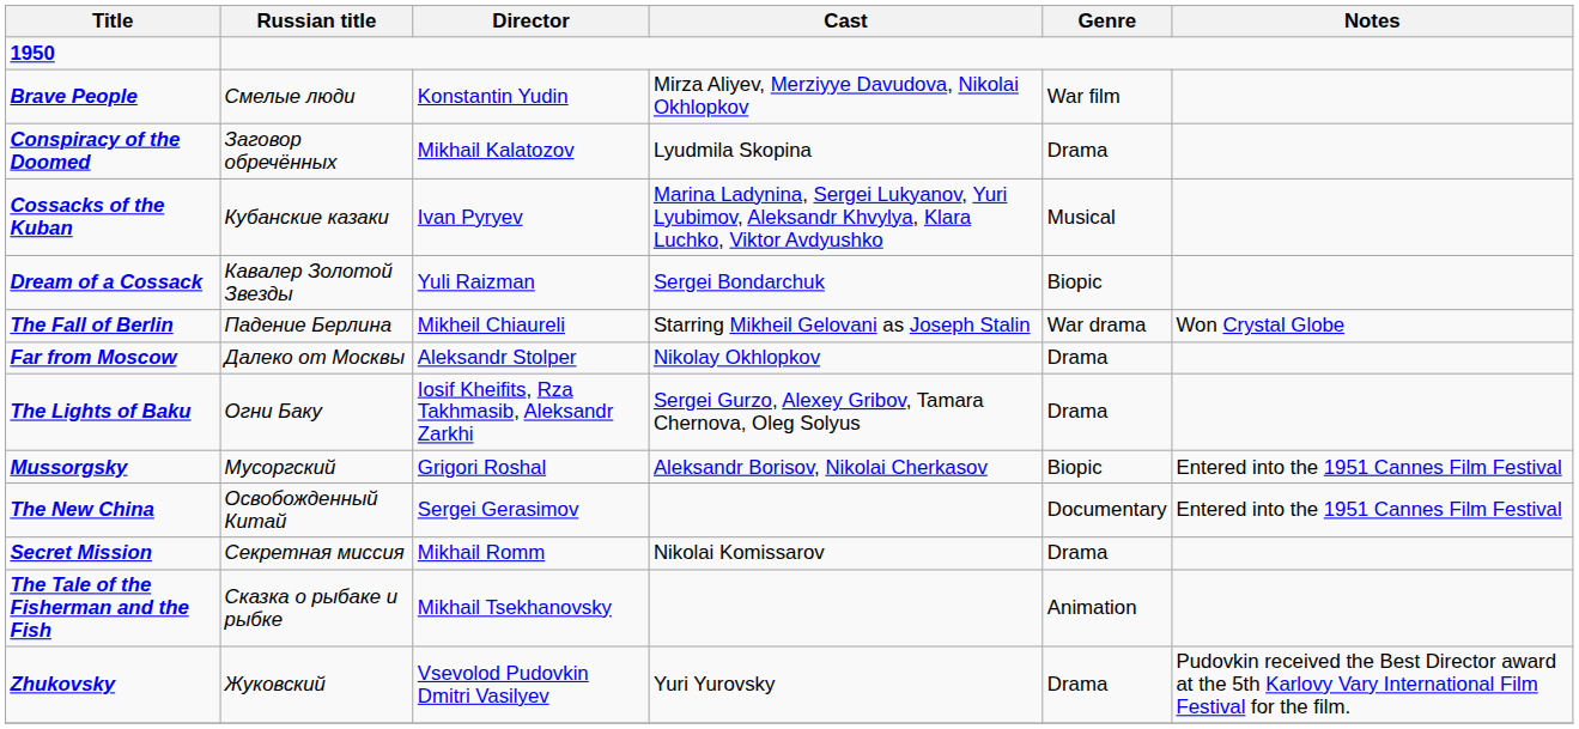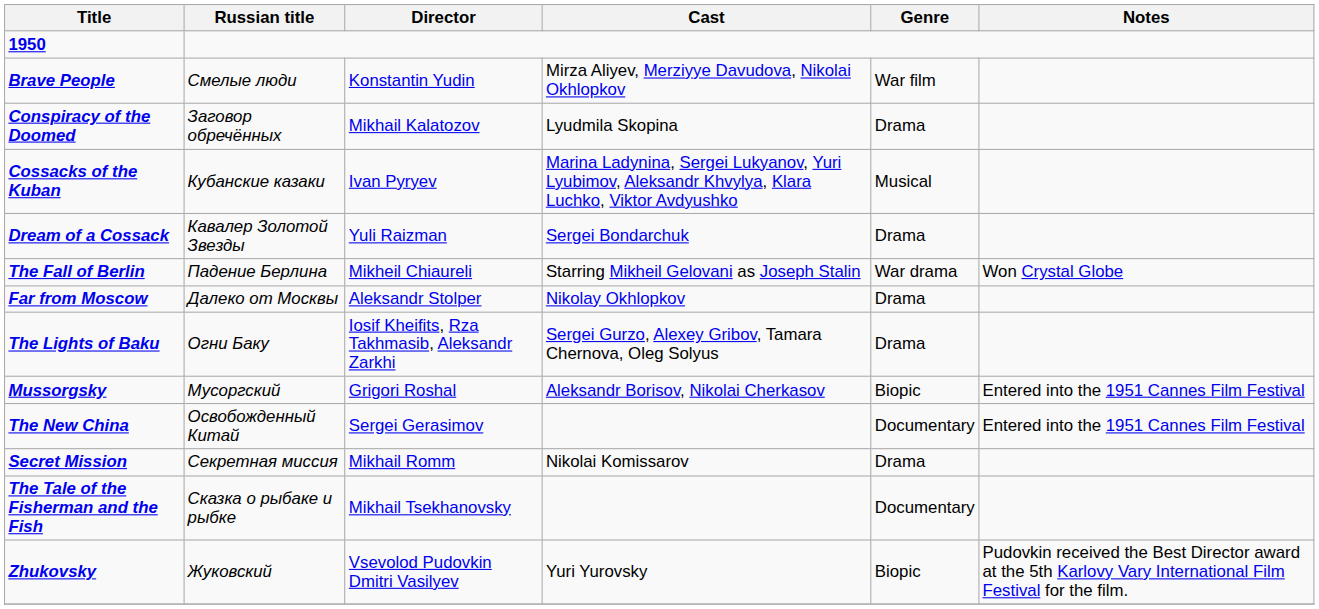 <table class="wikitable">
 <tr>
 <th>Title</th>
 <th>Russian title</th>
 <th>Director</th>
 <th>Cast</th>
 <th>Genre</th>
 <th>Notes</th>
 </tr>
 <tr>
 <td><strong><a href='#'>1950</a></strong></td>
 </tr>
 <tr>
 <td><strong><em><a href='#'>Brave People</a></em></strong></td>
 <td><em>Смелые люди</em></td>
 <td><a href='#'>Konstantin Yudin</a></td>
 <td>Mirza Aliyev, <a href='#'>Merziyye Davudova</a>, <a href='#'>Nikolai Okhlopkov</a></td>
 <td>War film</td>
 <td></td>
 </tr>
 <tr>
 <td><strong><em><a href='#'>Conspiracy of the Doomed</a></em></strong></td>
 <td><em>Заговор обречённых</em></td>
 <td><a href='#'>Mikhail Kalatozov</a></td>
 <td>Lyudmila Skopina</td>
 <td>Drama</td>
 <td></td>
 </tr>
 <tr>
 <td><strong><em><a href='#'>Cossacks of the Kuban</a></em></strong></td>
 <td><em>Кубанские казаки</em></td>
 <td><a href='#'>Ivan Pyryev</a></td>
 <td><a href='#'>Marina Ladynina</a>, <a href='#'>Sergei Lukyanov</a>, <a href='#'>Yuri Lyubimov</a>, <a href='#'>Aleksandr Khvylya</a>, <a href='#'>Klara Luchko</a>, <a href='#'>Viktor Avdyushko</a></td>
 <td>Musical</td>
 <td></td>
 </tr>
 <tr>
 <td><strong><em><a href='#'>Dream of a Cossack</a></em></strong></td>
 <td><em>Кавалер Золотой Звезды</em></td>
 <td><a href='#'>Yuli Raizman</a></td>
 <td><a href='#'>Sergei Bondarchuk</a></td>
-<td>Biopic</td>
+<td>Drama</td>
 <td></td>
 </tr>
 <tr>
 <td><strong><em><a href='#'>The Fall of Berlin</a></em></strong></td>
 <td><em>Падение Берлина</em></td>
 <td><a href='#'>Mikheil Chiaureli</a></td>
 <td>Starring <a href='#'>Mikheil Gelovani</a> as <a href='#'>Joseph Stalin</a></td>
 <td>War drama</td>
 <td>Won <a href='#'>Crystal Globe</a></td>
 </tr>
 <tr>
 <td><strong><em><a href='#'>Far from Moscow</a></em></strong></td>
 <td><em>Далеко от Москвы</em></td>
 <td><a href='#'>Aleksandr Stolper</a></td>
 <td><a href='#'>Nikolay Okhlopkov</a></td>
 <td>Drama</td>
 <td></td>
 </tr>
 <tr>
 <td><strong><em><a href='#'>The Lights of Baku</a></em></strong></td>
 <td><em>Огни Баку</em></td>
 <td><a href='#'>Iosif Kheifits</a>, <a href='#'>Rza Takhmasib</a>, <a href='#'>Aleksandr Zarkhi</a></td>
 <td><a href='#'>Sergei Gurzo</a>, <a href='#'>Alexey Gribov</a>,  Tamara Chernova, Oleg Solyus</td>
 <td>Drama</td>
 <td></td>
 </tr>
 <tr>
 <td><strong><em><a href='#'>Mussorgsky</a></em></strong></td>
 <td><em>Мусоргский</em></td>
 <td><a href='#'>Grigori Roshal</a></td>
 <td><a href='#'>Aleksandr Borisov</a>, <a href='#'>Nikolai Cherkasov</a></td>
 <td>Biopic</td>
 <td>Entered into the <a href='#'>1951 Cannes Film Festival</a></td>
 </tr>
 <tr>
 <td><strong><em><a href='#'>The New China</a></em></strong></td>
 <td><em>Освобожденный Китай</em></td>
 <td><a href='#'>Sergei Gerasimov</a></td>
 <td></td>
 <td>Documentary</td>
 <td>Entered into the <a href='#'>1951 Cannes Film Festival</a></td>
 </tr>
 <tr>
 <td><strong><em><a href='#'>Secret Mission</a></em></strong></td>
 <td><em>Секретная миссия</em></td>
 <td><a href='#'>Mikhail Romm</a></td>
 <td>Nikolai Komissarov</td>
 <td>Drama</td>
 <td></td>
 </tr>
 <tr>
 <td><strong><em><a href='#'>The Tale of the Fisherman and the Fish</a></em></strong></td>
 <td><em>Сказка о рыбаке и рыбке</em></td>
 <td><a href='#'>Mikhail Tsekhanovsky</a></td>
 <td></td>
-<td>Animation</td>
+<td>Documentary</td>
 <td></td>
 </tr>
 <tr>
 <td><strong><em><a href='#'>Zhukovsky</a></em></strong></td>
 <td><em>Жуковский</em></td>
 <td><a href='#'>Vsevolod Pudovkin</a><br><a href='#'>Dmitri Vasilyev</a></td>
 <td>Yuri Yurovsky</td>
-<td>Drama</td>
+<td>Biopic</td>
 <td>Pudovkin received the Best Director award at the 5th <a href='#'>Karlovy Vary International Film Festival</a> for the film.</td>
 </tr>
 <tr>
 </tr>
 </table>
